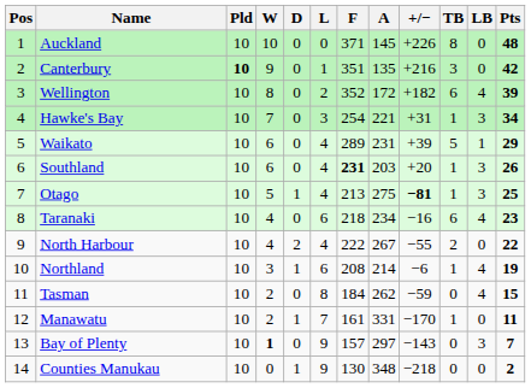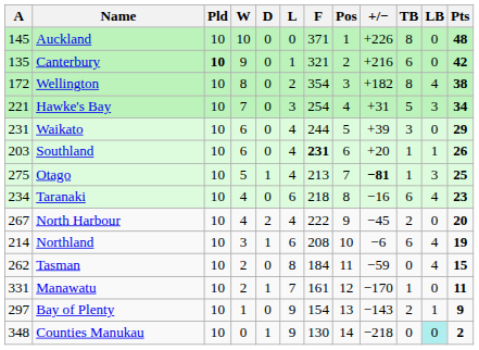 <table class="wikitable" style="text-align:center">
 <tr>
-<th width="20">Pos</th>
+<th width="20">A</th>
 <th width="185">Name</th>
 <th width="20">Pld</th>
 <th width="20">W</th>
 <th width="20">D</th>
 <th width="20">L</th>
 <th width="20">F</th>
-<th width="20">A</th>
+<th width="20">Pos</th>
 <th width="20">+/−</th>
 <th width="20">TB</th>
 <th width="20">LB</th>
 <th width="20">Pts</th>
 </tr>
 <tr bgcolor="#bbf3bb">
-<td>1</td>
+<td>145</td>
 <td align="left"><a href='#'>Auckland</a></td>
 <td>10</td>
 <td>10</td>
 <td>0</td>
 <td>0</td>
 <td>371</td>
-<td>145</td>
+<td>1</td>
 <td>+226</td>
 <td>8</td>
 <td>0</td>
 <td><strong>48</strong></td>
 </tr>
 <tr bgcolor="#bbf3bb">
-<td>2</td>
+<td>135</td>
 <td align="left"><a href='#'>Canterbury</a></td>
 <td><strong>10</strong></td>
 <td>9</td>
 <td>0</td>
 <td>1</td>
-<td>351</td>
-<td>135</td>
+<td>321</td>
+<td>2</td>
 <td>+216</td>
-<td>3</td>
+<td>6</td>
 <td>0</td>
 <td><strong>42</strong></td>
 </tr>
 <tr bgcolor="#bbf3bb">
-<td>3</td>
+<td>172</td>
 <td align="left"><a href='#'>Wellington</a></td>
 <td>10</td>
 <td>8</td>
 <td>0</td>
 <td>2</td>
-<td>352</td>
-<td>172</td>
+<td>354</td>
+<td>3</td>
 <td>+182</td>
-<td>6</td>
+<td>8</td>
 <td>4</td>
-<td><strong>39</strong></td>
+<td><strong>38</strong></td>
 </tr>
 <tr bgcolor="#bbf3bb">
-<td>4</td>
+<td>221</td>
 <td align="left"><a href='#'>Hawke's Bay</a></td>
 <td>10</td>
 <td>7</td>
 <td>0</td>
 <td>3</td>
 <td>254</td>
-<td>221</td>
+<td>4</td>
 <td>+31</td>
-<td>1</td>
+<td>5</td>
 <td>3</td>
 <td><strong>34</strong></td>
 </tr>
 <tr bgcolor="#ddfcdd">
-<td>5</td>
+<td>231</td>
 <td align="left"><a href='#'>Waikato</a></td>
 <td>10</td>
 <td>6</td>
 <td>0</td>
 <td>4</td>
-<td>289</td>
-<td>231</td>
+<td>244</td>
+<td>5</td>
 <td>+39</td>
-<td>5</td>
-<td>1</td>
+<td>3</td>
+<td>0</td>
 <td><strong>29</strong></td>
 </tr>
 <tr bgcolor="#ddfcdd">
-<td>6</td>
+<td>203</td>
 <td align="left"><a href='#'>Southland</a></td>
 <td>10</td>
 <td>6</td>
 <td>0</td>
 <td>4</td>
 <td><strong>231</strong></td>
-<td>203</td>
+<td>6</td>
 <td>+20</td>
 <td>1</td>
-<td>3</td>
+<td>1</td>
 <td><strong>26</strong></td>
 </tr>
 <tr bgcolor="#ddfcdd">
-<td>7</td>
+<td>275</td>
 <td align="left"><a href='#'>Otago</a></td>
 <td>10</td>
 <td>5</td>
 <td>1</td>
 <td>4</td>
 <td>213</td>
-<td>275</td>
+<td>7</td>
 <td><strong>−81</strong></td>
 <td>1</td>
 <td>3</td>
 <td><strong>25</strong></td>
 </tr>
 <tr bgcolor="#ddfcdd">
-<td>8</td>
+<td>234</td>
 <td align="left"><a href='#'>Taranaki</a></td>
 <td>10</td>
 <td>4</td>
 <td>0</td>
 <td>6</td>
 <td>218</td>
-<td>234</td>
+<td>8</td>
 <td>−16</td>
 <td>6</td>
 <td>4</td>
 <td><strong>23</strong></td>
 </tr>
 <tr>
-<td>9</td>
+<td>267</td>
 <td align="left"><a href='#'>North Harbour</a></td>
 <td>10</td>
 <td>4</td>
 <td>2</td>
 <td>4</td>
 <td>222</td>
-<td>267</td>
-<td>−55</td>
+<td>9</td>
+<td>−45</td>
 <td>2</td>
 <td>0</td>
-<td><strong>22</strong></td>
+<td><strong>20</strong></td>
 </tr>
 <tr>
-<td>10</td>
+<td>214</td>
 <td align="left"><a href='#'>Northland</a></td>
 <td>10</td>
 <td>3</td>
 <td>1</td>
 <td>6</td>
 <td>208</td>
-<td>214</td>
+<td>10</td>
 <td>−6</td>
-<td>1</td>
+<td>6</td>
 <td>4</td>
 <td><strong>19</strong></td>
 </tr>
 <tr>
-<td>11</td>
+<td>262</td>
 <td align="left"><a href='#'>Tasman</a></td>
 <td>10</td>
 <td>2</td>
 <td>0</td>
 <td>8</td>
 <td>184</td>
-<td>262</td>
+<td>11</td>
 <td>−59</td>
 <td>0</td>
 <td>4</td>
 <td><strong>15</strong></td>
 </tr>
 <tr>
-<td>12</td>
+<td>331</td>
 <td align="left"><a href='#'>Manawatu</a></td>
 <td>10</td>
 <td>2</td>
 <td>1</td>
 <td>7</td>
 <td>161</td>
-<td>331</td>
+<td>12</td>
 <td>−170</td>
 <td>1</td>
 <td>0</td>
 <td><strong>11</strong></td>
 </tr>
 <tr>
-<td>13</td>
+<td>297</td>
 <td align="left"><a href='#'>Bay of Plenty</a></td>
 <td>10</td>
-<td><strong>1</strong></td>
+<td>1</td>
 <td>0</td>
 <td>9</td>
-<td>157</td>
-<td>297</td>
+<td>154</td>
+<td>13</td>
 <td>−143</td>
-<td>0</td>
-<td>3</td>
-<td><strong>7</strong></td>
+<td>2</td>
+<td>1</td>
+<td><strong>9</strong></td>
 </tr>
 <tr>
-<td>14</td>
+<td>348</td>
 <td align="left"><a href='#'>Counties Manukau</a></td>
 <td>10</td>
 <td>0</td>
 <td>1</td>
 <td>9</td>
 <td>130</td>
-<td>348</td>
+<td>14</td>
 <td>−218</td>
 <td>0</td>
-<td>0</td>
+<td style="background: paleturquoise;">0</td>
 <td><strong>2</strong></td>
 </tr>
 </table>
